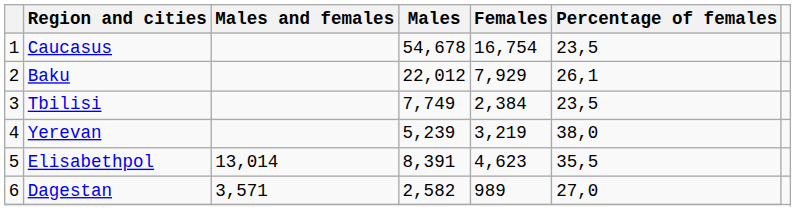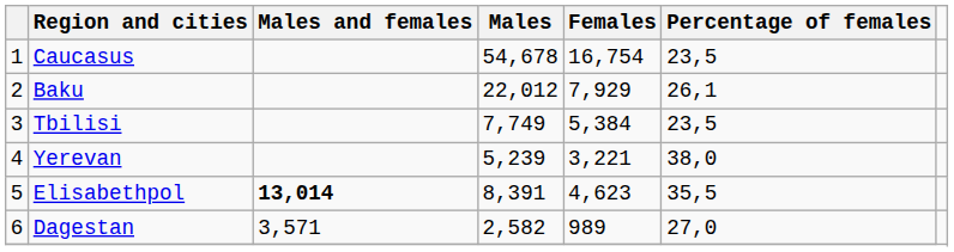 <table class="wikitable sortable">
 <tr>
 <th></th>
 <th>Region and cities</th>
 <th>Males and females</th>
 <th>Males</th>
 <th>Females</th>
 <th>Percentage of females</th>
 </tr>
 <tr>
 <td>1</td>
 <td><a href='#'>Caucasus</a></td>
 <td></td>
 <td>54,678</td>
 <td>16,754</td>
 <td>23,5</td>
 <td></td>
 </tr>
 <tr>
 <td>2</td>
 <td><a href='#'>Baku</a></td>
 <td></td>
 <td>22,012</td>
 <td>7,929</td>
 <td>26,1</td>
 <td></td>
 </tr>
 <tr>
 <td>3</td>
 <td><a href='#'>Tbilisi</a></td>
 <td></td>
 <td>7,749</td>
-<td>2,384</td>
+<td>5,384</td>
 <td>23,5</td>
 <td></td>
 </tr>
 <tr>
 <td>4</td>
 <td><a href='#'>Yerevan</a></td>
 <td></td>
 <td>5,239</td>
-<td>3,219</td>
+<td>3,221</td>
 <td>38,0</td>
 <td></td>
 </tr>
 <tr>
 <td>5</td>
 <td><a href='#'>Elisabethpol</a></td>
-<td>13,014</td>
+<td><strong>13,014</strong></td>
 <td>8,391</td>
 <td>4,623</td>
 <td>35,5</td>
 <td></td>
 </tr>
 <tr>
 <td>6</td>
 <td><a href='#'>Dagestan</a></td>
 <td>3,571</td>
 <td>2,582</td>
 <td>989</td>
 <td>27,0</td>
 </tr>
 <tr>
 </tr>
 </table>
